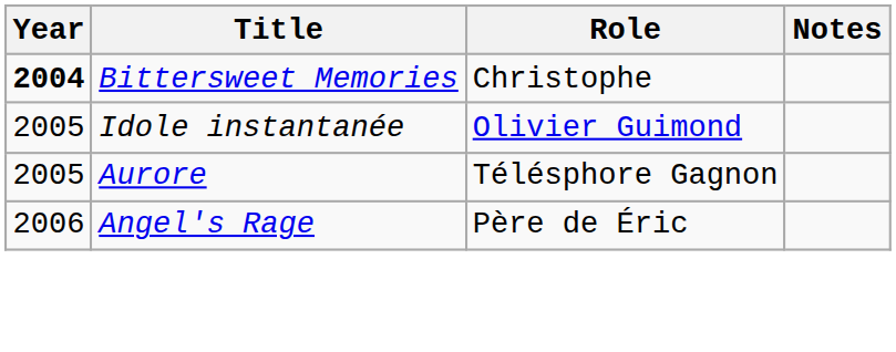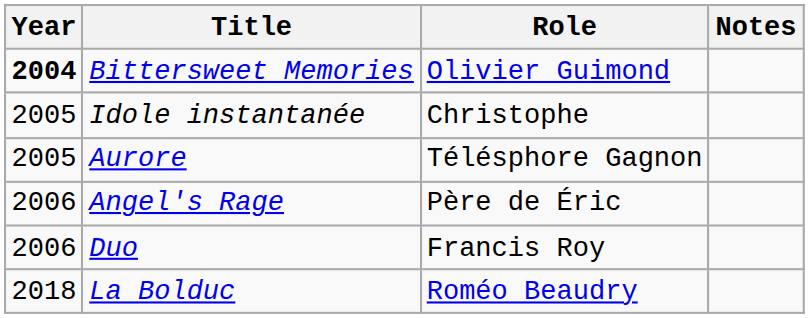 <table class="wikitable sortable">
 <tr>
 <th>Year</th>
 <th>Title</th>
 <th>Role</th>
 <th>Notes</th>
 </tr>
 <tr>
 <td><strong>2004</strong></td>
 <td><a href='#'><em>Bittersweet Memories</em></a></td>
-<td>Christophe</td>
+<td><a href='#'>Olivier Guimond</a></td>
 <td></td>
 </tr>
 <tr>
 <td>2005</td>
 <td><em>Idole instantanée</em></td>
-<td><a href='#'>Olivier Guimond</a></td>
+<td>Christophe</td>
 <td></td>
 </tr>
 <tr>
 <td>2005</td>
 <td><a href='#'><em>Aurore</em></a></td>
 <td>Télésphore Gagnon</td>
 <td></td>
 </tr>
 <tr>
 <td>2006</td>
 <td><em><a href='#'>Angel's Rage</a></em></td>
 <td>Père de Éric</td>
 <td></td>
 </tr>
+<tr>
+<td>2006</td>
+<td><a href='#'><em>Duo</em></a></td>
+<td>Francis Roy</td>
+<td></td>
+</tr>
+<tr>
+<td>2018</td>
+<td><a href='#'><em>La Bolduc</em></a></td>
+<td><a href='#'>Roméo Beaudry</a></td>
+<td></td>
+</tr>
 </table>
